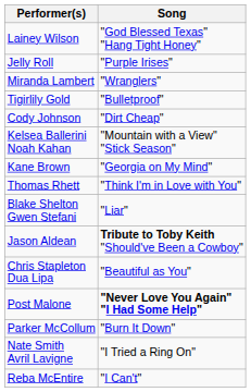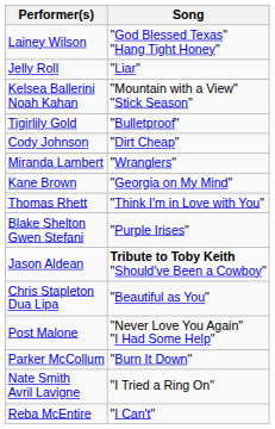 <table class="wikitable">
 <tr>
 <th>Performer(s)</th>
 <th>Song</th>
 </tr>
 <tr>
 <td><a href='#'>Lainey Wilson</a></td>
 <td>"<a href='#'>God Blessed Texas</a>"<br>"<a href='#'>Hang Tight Honey</a>"</td>
 </tr>
 <tr>
 <td><a href='#'>Jelly Roll</a></td>
-<td>"<a href='#'>Purple Irises</a>"</td>
+<td>"<a href='#'>Liar</a>"</td>
 </tr>
 <tr>
-<td><a href='#'>Miranda Lambert</a></td>
-<td>"<a href='#'>Wranglers</a>"</td>
+<td><a href='#'>Kelsea Ballerini</a><br><a href='#'>Noah Kahan</a></td>
+<td>"Mountain with a View"<br>"<a href='#'>Stick Season</a>"</td>
 </tr>
 <tr>
 <td><a href='#'>Tigirlily Gold</a></td>
 <td>"<a href='#'>Bulletproof</a>"</td>
 </tr>
 <tr>
 <td><a href='#'>Cody Johnson</a></td>
 <td>"<a href='#'>Dirt Cheap</a>"</td>
 </tr>
 <tr>
-<td><a href='#'>Kelsea Ballerini</a><br><a href='#'>Noah Kahan</a></td>
-<td>"Mountain with a View"<br>"<a href='#'>Stick Season</a>"</td>
+<td><a href='#'>Miranda Lambert</a></td>
+<td>"<a href='#'>Wranglers</a>"</td>
 </tr>
 <tr>
 <td><a href='#'>Kane Brown</a></td>
 <td>"<a href='#'>Georgia on My Mind</a>"</td>
 </tr>
 <tr>
 <td><a href='#'>Thomas Rhett</a></td>
 <td>"<a href='#'>Think I'm in Love with You</a>"</td>
 </tr>
 <tr>
 <td><a href='#'>Blake Shelton</a><br><a href='#'>Gwen Stefani</a></td>
-<td>"<a href='#'>Liar</a>"</td>
+<td>"<a href='#'>Purple Irises</a>"</td>
 </tr>
 <tr>
 <td><a href='#'>Jason Aldean</a></td>
 <td><strong>Tribute to Toby Keith</strong><br>"<a href='#'>Should've Been a Cowboy</a>"</td>
 </tr>
 <tr>
 <td><a href='#'>Chris Stapleton</a><br><a href='#'>Dua Lipa</a></td>
 <td>"<a href='#'>Beautiful as You</a>"</td>
 </tr>
 <tr>
 <td><a href='#'>Post Malone</a></td>
-<td><strong>"Never Love You Again"<br>"<a href='#'>I Had Some Help</a>"</strong></td>
+<td>"Never Love You Again"<br>"<a href='#'>I Had Some Help</a>"</td>
 </tr>
 <tr>
 <td><a href='#'>Parker McCollum</a></td>
 <td>"<a href='#'>Burn It Down</a>"</td>
 </tr>
 <tr>
 <td><a href='#'>Nate Smith</a><br><a href='#'>Avril Lavigne</a></td>
 <td>"I Tried a Ring On"</td>
 </tr>
 <tr>
 <td><a href='#'>Reba McEntire</a></td>
 <td>"<a href='#'>I Can't</a>"</td>
 </tr>
 </table>
